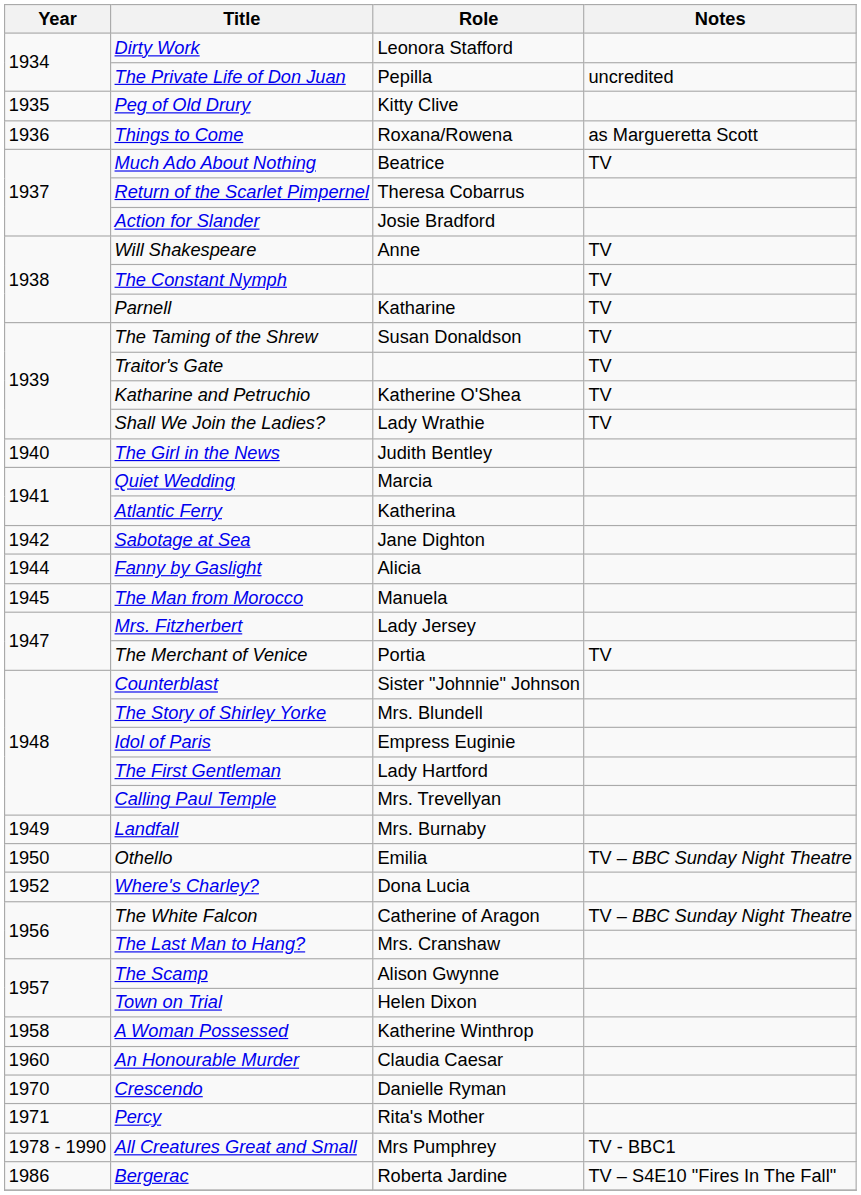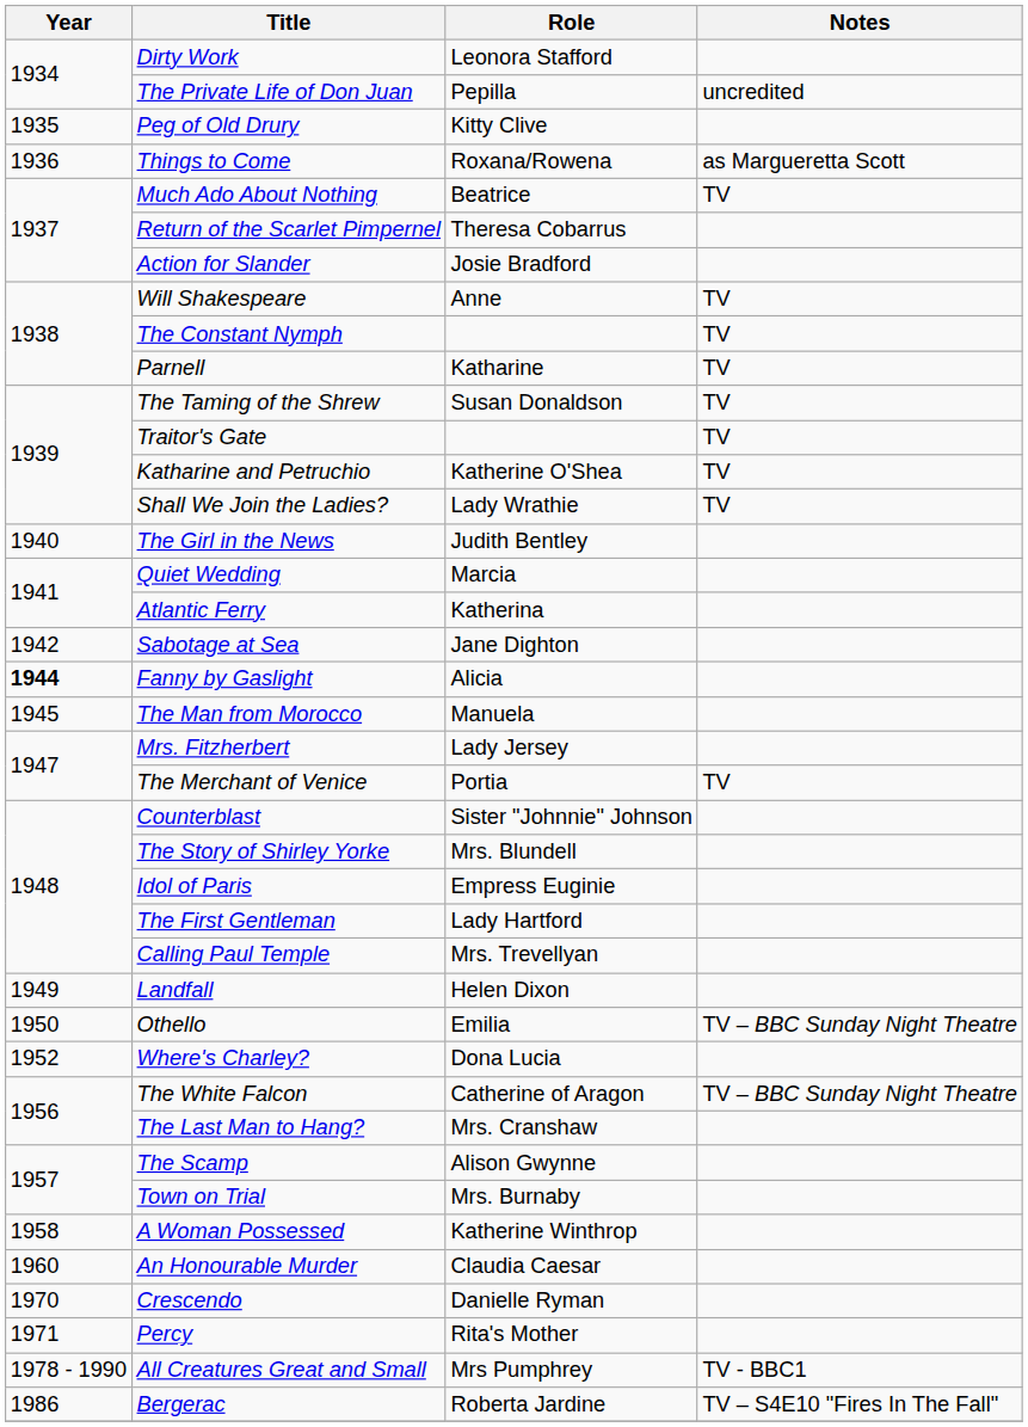 <table class="wikitable">
 <tr>
 <th>Year</th>
 <th>Title</th>
 <th>Role</th>
 <th>Notes</th>
 </tr>
 <tr>
 <td rowspan="2">1934</td>
 <td><em><a href='#'>Dirty Work</a></em></td>
 <td>Leonora Stafford</td>
 <td></td>
 </tr>
 <tr>
 <td><em><a href='#'>The Private Life of Don Juan</a></em></td>
 <td>Pepilla</td>
 <td>uncredited</td>
 </tr>
 <tr>
 <td>1935</td>
 <td><em><a href='#'>Peg of Old Drury</a></em></td>
 <td>Kitty Clive</td>
 <td></td>
 </tr>
 <tr>
 <td>1936</td>
 <td><em><a href='#'>Things to Come</a></em></td>
 <td>Roxana/Rowena</td>
 <td>as Margueretta Scott</td>
 </tr>
 <tr>
 <td rowspan="3">1937</td>
 <td><em><a href='#'>Much Ado About Nothing</a></em></td>
 <td>Beatrice</td>
 <td>TV</td>
 </tr>
 <tr>
 <td><em><a href='#'>Return of the Scarlet Pimpernel</a></em></td>
 <td>Theresa Cobarrus</td>
 <td></td>
 </tr>
 <tr>
 <td><em><a href='#'>Action for Slander</a></em></td>
 <td>Josie Bradford</td>
 <td></td>
 </tr>
 <tr>
 <td rowspan="3">1938</td>
 <td><em>Will Shakespeare</em></td>
 <td>Anne</td>
 <td>TV</td>
 </tr>
 <tr>
 <td><em><a href='#'>The Constant Nymph</a></em></td>
 <td></td>
 <td>TV</td>
 </tr>
 <tr>
 <td><em>Parnell</em></td>
 <td>Katharine</td>
 <td>TV</td>
 </tr>
 <tr>
 <td rowspan="4">1939</td>
 <td><em>The Taming of the Shrew</em></td>
 <td>Susan Donaldson</td>
 <td>TV</td>
 </tr>
 <tr>
 <td><em>Traitor's Gate</em></td>
 <td></td>
 <td>TV</td>
 </tr>
 <tr>
 <td><em>Katharine and Petruchio</em></td>
 <td>Katherine O'Shea</td>
 <td>TV</td>
 </tr>
 <tr>
 <td><em>Shall We Join the Ladies?</em></td>
 <td>Lady Wrathie</td>
 <td>TV</td>
 </tr>
 <tr>
 <td>1940</td>
 <td><em><a href='#'>The Girl in the News</a></em></td>
 <td>Judith Bentley</td>
 <td></td>
 </tr>
 <tr>
 <td rowspan="2">1941</td>
 <td><em><a href='#'>Quiet Wedding</a></em></td>
 <td>Marcia</td>
 <td></td>
 </tr>
 <tr>
 <td><em><a href='#'>Atlantic Ferry</a></em></td>
 <td>Katherina</td>
 <td></td>
 </tr>
 <tr>
 <td>1942</td>
 <td><em><a href='#'>Sabotage at Sea</a></em></td>
 <td>Jane Dighton</td>
 <td></td>
 </tr>
 <tr>
-<td>1944</td>
+<td><strong>1944</strong></td>
 <td><em><a href='#'>Fanny by Gaslight</a></em></td>
 <td>Alicia</td>
 <td></td>
 </tr>
 <tr>
 <td>1945</td>
 <td><em><a href='#'>The Man from Morocco</a></em></td>
 <td>Manuela</td>
 <td></td>
 </tr>
 <tr>
 <td rowspan="2">1947</td>
 <td><em><a href='#'>Mrs. Fitzherbert</a></em></td>
 <td>Lady Jersey</td>
 <td></td>
 </tr>
 <tr>
 <td><em>The Merchant of Venice</em></td>
 <td>Portia</td>
 <td>TV</td>
 </tr>
 <tr>
 <td rowspan="5">1948</td>
 <td><em><a href='#'>Counterblast</a></em></td>
 <td>Sister "Johnnie" Johnson</td>
 <td></td>
 </tr>
 <tr>
 <td><em><a href='#'>The Story of Shirley Yorke</a></em></td>
 <td>Mrs. Blundell</td>
 <td></td>
 </tr>
 <tr>
 <td><em><a href='#'>Idol of Paris</a></em></td>
 <td>Empress Euginie</td>
 <td></td>
 </tr>
 <tr>
 <td><em><a href='#'>The First Gentleman</a></em></td>
 <td>Lady Hartford</td>
 <td></td>
 </tr>
 <tr>
 <td><em><a href='#'>Calling Paul Temple</a></em></td>
 <td>Mrs. Trevellyan</td>
 <td></td>
 </tr>
 <tr>
 <td>1949</td>
 <td><em><a href='#'>Landfall</a></em></td>
-<td>Mrs. Burnaby</td>
+<td>Helen Dixon</td>
 <td></td>
 </tr>
 <tr>
 <td>1950</td>
 <td><em>Othello</em></td>
 <td>Emilia</td>
 <td>TV – <em>BBC Sunday Night Theatre</em></td>
 </tr>
 <tr>
 <td>1952</td>
 <td><em><a href='#'>Where's Charley?</a></em></td>
 <td>Dona Lucia</td>
 <td></td>
 </tr>
 <tr>
 <td rowspan="2">1956</td>
 <td><em>The White Falcon</em></td>
 <td>Catherine of Aragon</td>
 <td>TV – <em>BBC Sunday Night Theatre</em></td>
 </tr>
 <tr>
 <td><em><a href='#'>The Last Man to Hang?</a></em></td>
 <td>Mrs. Cranshaw</td>
 <td></td>
 </tr>
 <tr>
 <td rowspan="2">1957</td>
 <td><em><a href='#'>The Scamp</a></em></td>
 <td>Alison Gwynne</td>
 <td></td>
 </tr>
 <tr>
 <td><em><a href='#'>Town on Trial</a></em></td>
-<td>Helen Dixon</td>
+<td>Mrs. Burnaby</td>
 <td></td>
 </tr>
 <tr>
 <td>1958</td>
 <td><em><a href='#'>A Woman Possessed</a></em></td>
 <td>Katherine Winthrop</td>
 <td></td>
 </tr>
 <tr>
 <td>1960</td>
 <td><em><a href='#'>An Honourable Murder</a></em></td>
 <td>Claudia Caesar</td>
 <td></td>
 </tr>
 <tr>
 <td>1970</td>
 <td><em><a href='#'>Crescendo</a></em></td>
 <td>Danielle Ryman</td>
 <td></td>
 </tr>
 <tr>
 <td>1971</td>
 <td><em><a href='#'>Percy</a></em></td>
 <td>Rita's Mother</td>
 <td></td>
 </tr>
 <tr>
 <td>1978 - 1990</td>
 <td><em><a href='#'>All Creatures Great and Small</a></em></td>
 <td>Mrs Pumphrey</td>
 <td>TV - BBC1</td>
 </tr>
 <tr>
 <td>1986</td>
 <td><em><a href='#'>Bergerac</a></em></td>
 <td>Roberta Jardine</td>
 <td>TV – S4E10 "Fires In The Fall"</td>
 </tr>
 <tr>
 </tr>
 </table>
